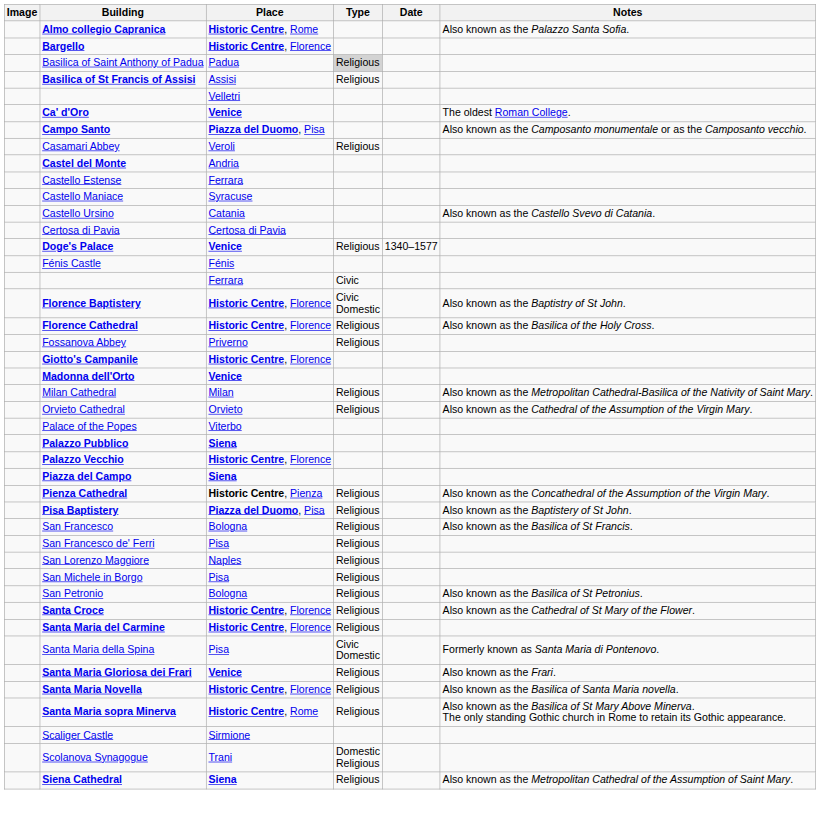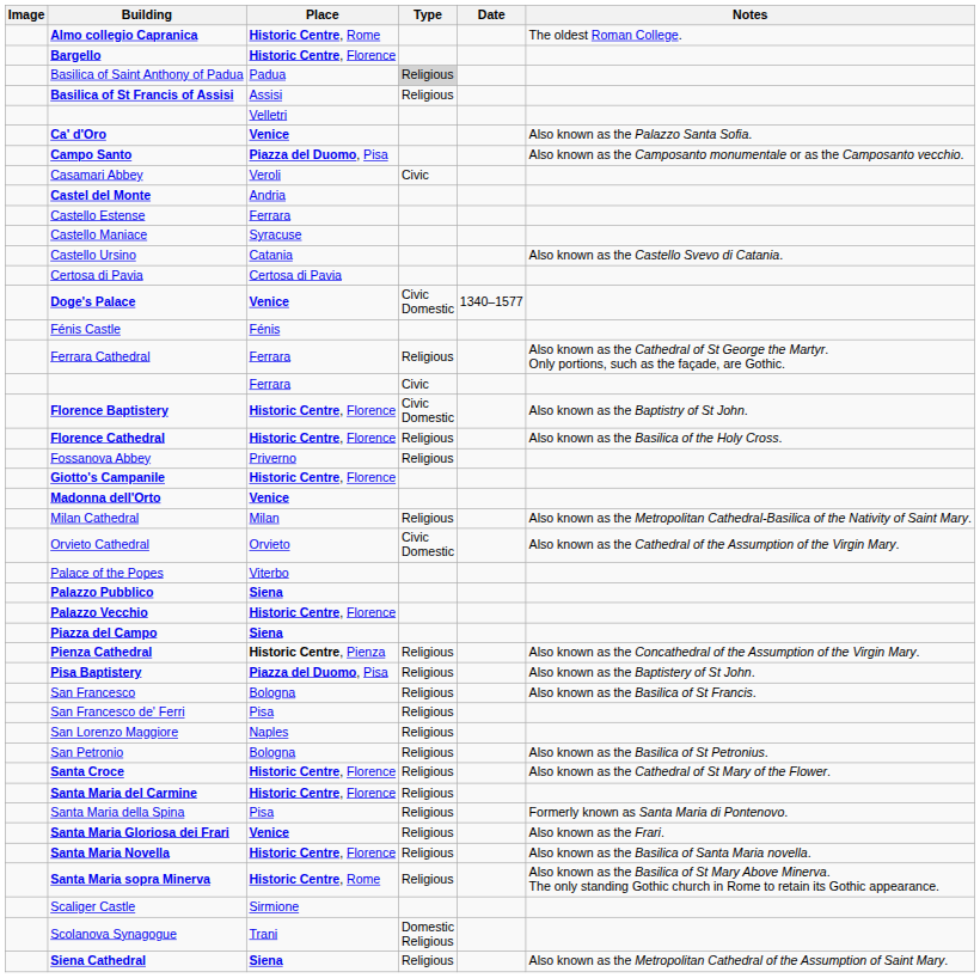 <table class="wikitable sortable mw-collapsible mw-collapsed">
 <tr>
 <th>Image</th>
 <th>Building</th>
 <th>Place</th>
 <th>Type</th>
 <th>Date</th>
 <th>Notes</th>
 </tr>
 <tr>
 <td></td>
 <td><a href='#'><strong>Almo collegio Capranica</strong></a></td>
 <td><a href='#'><strong>Historic Centre</strong></a>, <a href='#'>Rome</a></td>
 <td></td>
 <td></td>
-<td>Also known as the <em>Palazzo Santa Sofia</em>.</td>
+<td>The oldest <a href='#'>Roman College</a>.</td>
 </tr>
 <tr>
 <td></td>
 <td><strong><a href='#'>Bargello</a></strong></td>
 <td><a href='#'><strong>Historic Centre</strong></a>, <a href='#'>Florence</a></td>
 <td></td>
 <td></td>
 <td></td>
 </tr>
 <tr>
 <td></td>
 <td><a href='#'>Basilica of Saint Anthony of Padua</a></td>
 <td><a href='#'>Padua</a></td>
 <td style="background: lightgrey;">Religious</td>
 <td></td>
 <td></td>
 </tr>
 <tr>
 <td></td>
 <td><strong><a href='#'>Basilica of St Francis of Assisi</a></strong></td>
 <td><a href='#'>Assisi</a></td>
 <td>Religious</td>
 <td></td>
 <td></td>
 </tr>
 <tr>
 <td></td>
 <td></td>
 <td><a href='#'>Velletri</a></td>
 <td></td>
 <td></td>
 <td></td>
 </tr>
 <tr>
 <td></td>
 <td><strong><a href='#'>Ca' d'Oro</a></strong></td>
 <td><strong><a href='#'>Venice</a></strong></td>
 <td></td>
 <td></td>
-<td>The oldest <a href='#'>Roman College</a>.</td>
+<td>Also known as the <em>Palazzo Santa Sofia</em>.</td>
 </tr>
 <tr>
 <td></td>
 <td><strong><a href='#'>Campo Santo</a></strong></td>
 <td><strong><a href='#'>Piazza del Duomo</a></strong>, <a href='#'>Pisa</a></td>
 <td></td>
 <td></td>
 <td>Also known as the <em>Camposanto monumentale</em> or as the <em>Camposanto vecchio</em>.</td>
 </tr>
 <tr>
 <td></td>
 <td><a href='#'>Casamari Abbey</a></td>
 <td><a href='#'>Veroli</a></td>
-<td>Religious</td>
+<td>Civic</td>
 <td></td>
 <td></td>
 </tr>
 <tr>
 <td></td>
 <td><strong><a href='#'>Castel del Monte</a></strong></td>
 <td><a href='#'>Andria</a></td>
 <td></td>
 <td></td>
 <td></td>
 </tr>
 <tr>
 <td></td>
 <td><a href='#'>Castello Estense</a></td>
 <td><a href='#'>Ferrara</a></td>
 <td></td>
 <td></td>
 <td></td>
 </tr>
 <tr>
 <td></td>
 <td><a href='#'>Castello Maniace</a></td>
 <td><a href='#'>Syracuse</a></td>
 <td></td>
 <td></td>
 <td></td>
 </tr>
 <tr>
 <td></td>
 <td><a href='#'>Castello Ursino</a></td>
 <td><a href='#'>Catania</a></td>
 <td></td>
 <td></td>
 <td>Also known as the <em>Castello Svevo di Catania</em>.</td>
 </tr>
 <tr>
 <td></td>
 <td><a href='#'>Certosa di Pavia</a></td>
 <td><a href='#'>Certosa di Pavia</a></td>
 <td></td>
 <td></td>
 <td></td>
 </tr>
 <tr>
 <td></td>
 <td><strong><a href='#'>Doge's Palace</a></strong></td>
 <td><strong><a href='#'>Venice</a></strong></td>
-<td>Religious</td>
+<td>Civic<br>Domestic</td>
 <td>1340–1577</td>
 <td></td>
 </tr>
 <tr>
 <td></td>
 <td><a href='#'>Fénis Castle</a></td>
 <td><a href='#'>Fénis</a></td>
 <td></td>
 <td></td>
 <td></td>
+</tr>
+<tr>
+<td></td>
+<td><a href='#'>Ferrara Cathedral</a></td>
+<td><a href='#'>Ferrara</a></td>
+<td>Religious</td>
+<td></td>
+<td>Also known as the <em>Cathedral of St George the Martyr</em>.<br>Only portions, such as the façade, are Gothic.</td>
 </tr>
 <tr>
 <td></td>
 <td></td>
 <td><a href='#'>Ferrara</a></td>
 <td>Civic</td>
 <td></td>
 <td></td>
 </tr>
 <tr>
 <td></td>
 <td><strong><a href='#'>Florence Baptistery</a></strong></td>
 <td><a href='#'><strong>Historic Centre</strong></a>, <a href='#'>Florence</a></td>
 <td>Civic<br>Domestic</td>
 <td></td>
 <td>Also known as the <em>Baptistry of St John</em>.</td>
 </tr>
 <tr>
 <td></td>
 <td><strong><a href='#'>Florence Cathedral</a></strong></td>
 <td><strong><a href='#'>Historic Centre</a></strong>, <a href='#'>Florence</a></td>
 <td>Religious</td>
 <td></td>
 <td>Also known as the <em>Basilica of the Holy Cross</em>.</td>
 </tr>
 <tr>
 <td></td>
 <td><a href='#'>Fossanova Abbey</a></td>
 <td><a href='#'>Priverno</a></td>
 <td>Religious</td>
 <td></td>
 <td></td>
 </tr>
 <tr>
 <td></td>
 <td><strong><a href='#'>Giotto's Campanile</a></strong></td>
 <td><strong><a href='#'>Historic Centre</a></strong>, <a href='#'>Florence</a></td>
 <td></td>
 <td></td>
 <td></td>
 </tr>
 <tr>
 <td></td>
 <td><strong><a href='#'>Madonna dell'Orto</a></strong></td>
 <td><strong><a href='#'>Venice</a></strong></td>
 <td></td>
 <td></td>
 <td></td>
 </tr>
 <tr>
 <td></td>
 <td><a href='#'>Milan Cathedral</a></td>
 <td><a href='#'>Milan</a></td>
 <td>Religious</td>
 <td></td>
 <td>Also known as the <em>Metropolitan Cathedral-Basilica of the Nativity of Saint Mary</em>.</td>
 </tr>
 <tr>
 <td></td>
 <td><a href='#'>Orvieto Cathedral</a></td>
 <td><a href='#'>Orvieto</a></td>
-<td>Religious</td>
+<td>Civic<br>Domestic</td>
 <td></td>
 <td>Also known as the <em>Cathedral of the Assumption of the Virgin Mary</em>.</td>
 </tr>
 <tr>
 <td></td>
 <td><a href='#'>Palace of the Popes</a></td>
 <td><a href='#'>Viterbo</a></td>
 <td></td>
 <td></td>
 <td></td>
 </tr>
 <tr>
 <td></td>
 <td><strong><a href='#'>Palazzo Pubblico</a></strong></td>
 <td><strong><a href='#'>Siena</a></strong></td>
 <td></td>
 <td></td>
 <td></td>
 </tr>
 <tr>
 <td></td>
 <td><strong><a href='#'>Palazzo Vecchio</a></strong></td>
 <td><a href='#'><strong>Historic Centre</strong></a>, <a href='#'>Florence</a></td>
 <td></td>
 <td></td>
 <td></td>
 </tr>
 <tr>
 <td></td>
 <td><strong><a href='#'>Piazza del Campo</a></strong></td>
 <td><strong><a href='#'>Siena</a></strong></td>
 <td></td>
 <td></td>
 <td></td>
 </tr>
 <tr>
 <td></td>
 <td><strong><a href='#'>Pienza Cathedral</a></strong></td>
 <td><strong>Historic Centre</strong>, <a href='#'>Pienza</a></td>
 <td>Religious</td>
 <td></td>
 <td>Also known as the <em>Concathedral of the Assumption of the Virgin Mary</em>.</td>
 </tr>
 <tr>
 <td></td>
 <td><strong><a href='#'>Pisa Baptistery</a></strong></td>
 <td><strong><a href='#'>Piazza del Duomo</a></strong>, <a href='#'>Pisa</a></td>
 <td>Religious</td>
 <td></td>
 <td>Also known as the <em>Baptistery of St John</em>.</td>
 </tr>
 <tr>
 <td></td>
 <td><a href='#'>San Francesco</a></td>
 <td><a href='#'>Bologna</a></td>
 <td>Religious</td>
 <td></td>
 <td>Also known as the <em>Basilica of St Francis</em>.</td>
 </tr>
 <tr>
 <td></td>
 <td><a href='#'>San Francesco de' Ferri</a></td>
 <td><a href='#'>Pisa</a></td>
 <td>Religious</td>
 <td></td>
 <td></td>
 </tr>
 <tr>
 <td></td>
 <td><a href='#'>San Lorenzo Maggiore</a></td>
 <td><a href='#'>Naples</a></td>
 <td>Religious</td>
 <td></td>
 <td></td>
 </tr>
 <tr>
 <td></td>
-<td><a href='#'>San Michele in Borgo</a></td>
-<td><a href='#'>Pisa</a></td>
-<td>Religious</td>
-<td></td>
-<td></td>
-</tr>
-<tr>
-<td></td>
 <td><a href='#'>San Petronio</a></td>
 <td><a href='#'>Bologna</a></td>
 <td>Religious</td>
 <td></td>
 <td>Also known as the <em>Basilica of St Petronius</em>.</td>
 </tr>
 <tr>
 <td></td>
 <td><a href='#'><strong>Santa Croce</strong></a></td>
 <td><strong><a href='#'>Historic Centre</a></strong>, <a href='#'>Florence</a></td>
 <td>Religious</td>
 <td></td>
 <td>Also known as the <em>Cathedral of St Mary of the Flower</em>.</td>
 </tr>
 <tr>
 <td></td>
 <td><a href='#'><strong>Santa Maria del Carmine</strong></a></td>
 <td><a href='#'><strong>Historic Centre</strong></a>, <a href='#'>Florence</a></td>
 <td>Religious</td>
 <td></td>
 <td></td>
 </tr>
 <tr>
 <td></td>
 <td><a href='#'>Santa Maria della Spina</a></td>
 <td><a href='#'>Pisa</a></td>
-<td>Civic<br>Domestic</td>
+<td>Religious</td>
 <td></td>
 <td>Formerly known as <em>Santa Maria di Pontenovo</em>.</td>
 </tr>
 <tr>
 <td></td>
 <td><strong><a href='#'>Santa Maria Gloriosa dei Frari</a></strong></td>
 <td><strong><a href='#'>Venice</a></strong></td>
 <td>Religious</td>
 <td></td>
 <td>Also known as the <em>Frari</em>.</td>
 </tr>
 <tr>
 <td></td>
 <td><strong><a href='#'>Santa Maria Novella</a></strong></td>
 <td><strong><a href='#'>Historic Centre</a></strong>, <a href='#'>Florence</a></td>
 <td>Religious</td>
 <td></td>
 <td>Also known as the <em>Basilica of Santa Maria novella</em>.</td>
 </tr>
 <tr>
 <td></td>
 <td><strong><a href='#'>Santa Maria sopra Minerva</a></strong></td>
 <td><a href='#'><strong>Historic Centre</strong></a>, <a href='#'>Rome</a></td>
 <td>Religious</td>
 <td></td>
 <td>Also known as the <em>Basilica of St Mary Above Minerva</em>.<br>The only standing Gothic church in Rome to retain its Gothic appearance.</td>
 </tr>
 <tr>
 <td></td>
 <td><a href='#'>Scaliger Castle</a></td>
 <td><a href='#'>Sirmione</a></td>
 <td></td>
 <td></td>
 <td></td>
 </tr>
 <tr>
 <td></td>
 <td><a href='#'>Scolanova Synagogue</a></td>
 <td><a href='#'>Trani</a></td>
 <td>Domestic<br>Religious</td>
 <td></td>
 <td></td>
 </tr>
 <tr>
 <td></td>
 <td><strong><a href='#'>Siena Cathedral</a></strong></td>
 <td><strong><a href='#'>Siena</a></strong></td>
 <td>Religious</td>
 <td></td>
 <td>Also known as the <em>Metropolitan Cathedral of the Assumption of Saint Mary</em>.</td>
 </tr>
 </table>
